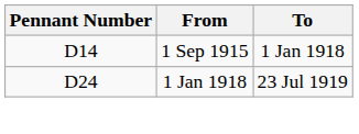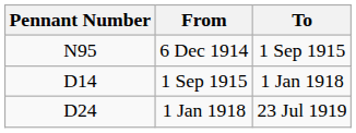 <table class="wikitable" style="text-align:center">
 <tr>
 <th>Pennant Number</th>
 <th>From</th>
 <th>To</th>
+</tr>
+<tr>
+<td>N95</td>
+<td>6 Dec 1914</td>
+<td>1 Sep 1915</td>
 </tr>
 <tr>
 <td>D14</td>
 <td>1 Sep 1915</td>
 <td>1 Jan 1918</td>
 </tr>
 <tr>
 <td>D24</td>
 <td>1 Jan 1918</td>
 <td>23 Jul 1919</td>
 </tr>
 </table>
